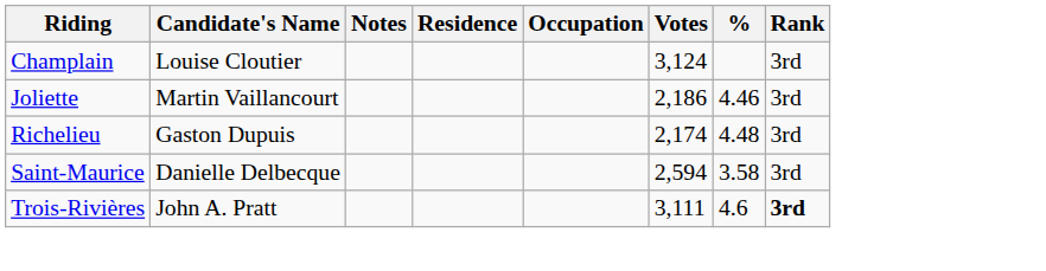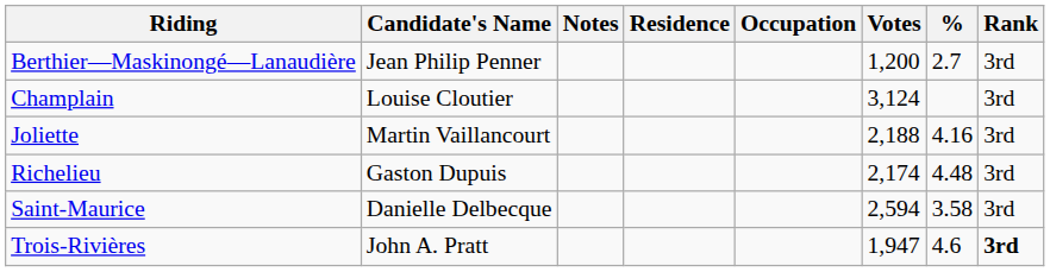 <table class="wikitable sortable">
 <tr>
 <th>Riding<br></th>
 <th>Candidate's Name</th>
 <th>Notes</th>
 <th>Residence</th>
 <th>Occupation</th>
 <th>Votes</th>
 <th>%</th>
 <th>Rank</th>
+</tr>
+<tr>
+<td><a href='#'>Berthier—Maskinongé—Lanaudière</a></td>
+<td>Jean Philip Penner</td>
+<td></td>
+<td></td>
+<td></td>
+<td>1,200</td>
+<td>2.7</td>
+<td>3rd</td>
 </tr>
 <tr>
 <td><a href='#'>Champlain</a></td>
 <td>Louise Cloutier</td>
 <td></td>
 <td></td>
 <td></td>
 <td>3,124</td>
 <td></td>
 <td>3rd</td>
 </tr>
 <tr>
 <td><a href='#'>Joliette</a></td>
 <td>Martin Vaillancourt</td>
 <td></td>
 <td></td>
 <td></td>
-<td>2,186</td>
-<td>4.46</td>
+<td>2,188</td>
+<td>4.16</td>
 <td>3rd</td>
 </tr>
 <tr>
 <td><a href='#'>Richelieu</a></td>
 <td>Gaston Dupuis</td>
 <td></td>
 <td></td>
 <td></td>
 <td>2,174</td>
 <td>4.48</td>
 <td>3rd</td>
 </tr>
 <tr>
 <td><a href='#'>Saint-Maurice</a></td>
 <td>Danielle Delbecque</td>
 <td></td>
 <td></td>
 <td></td>
 <td>2,594</td>
 <td>3.58</td>
 <td>3rd</td>
 </tr>
 <tr>
 <td><a href='#'>Trois-Rivières</a></td>
 <td>John A. Pratt</td>
 <td></td>
 <td></td>
 <td></td>
-<td>3,111</td>
+<td>1,947</td>
 <td>4.6</td>
 <td><strong>3rd</strong></td>
 </tr>
 </table>
